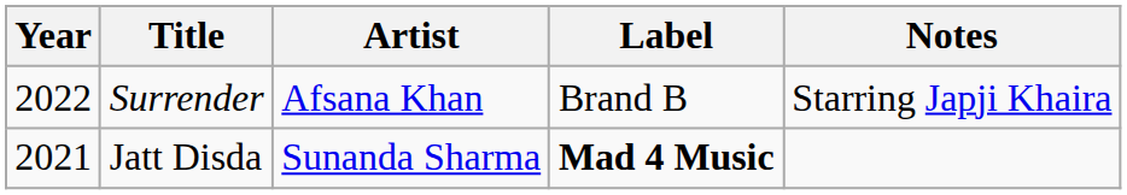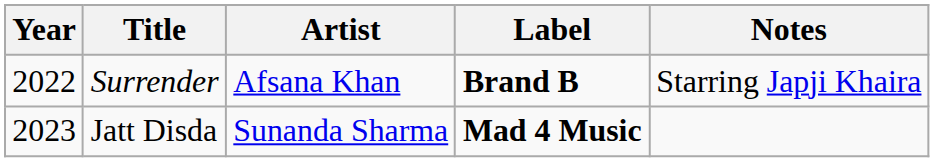 <table class="wikitable">
 <tr>
 <th>Year</th>
 <th>Title</th>
 <th>Artist</th>
 <th>Label</th>
 <th>Notes</th>
 </tr>
 <tr>
 <td>2022</td>
 <td><em>Surrender</em> </td>
 <td><a href='#'>Afsana Khan</a></td>
-<td>Brand B</td>
+<td><strong>Brand B</strong></td>
 <td>Starring <a href='#'>Japji Khaira</a></td>
 </tr>
 <tr>
-<td>2021</td>
+<td>2023</td>
 <td>Jatt Disda</td>
 <td><a href='#'>Sunanda Sharma</a></td>
 <td><strong>Mad 4 Music</strong></td>
 <td></td>
 </tr>
 </table>
